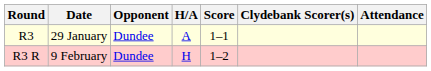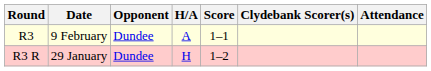 <table class="wikitable" style="text-align:center">
 <tr>
 <th>Round</th>
 <th>Date</th>
 <th>Opponent</th>
 <th>H/A</th>
 <th>Score</th>
 <th>Clydebank Scorer(s)</th>
 <th>Attendance</th>
 </tr>
 <tr bgcolor=#FFFFDD>
 <td>R3</td>
-<td align=left>29 January</td>
+<td align=left>9 February</td>
 <td align=left><a href='#'>Dundee</a></td>
 <td><a href='#'>A</a></td>
 <td>1–1</td>
 <td align=left></td>
 <td></td>
 </tr>
 <tr bgcolor=#FFCCCC>
 <td>R3 R</td>
-<td align=left>9 February</td>
+<td align=left>29 January</td>
 <td align=left><a href='#'>Dundee</a></td>
 <td><a href='#'>H</a></td>
 <td>1–2</td>
 <td align=left></td>
 <td></td>
 </tr>
 </table>
